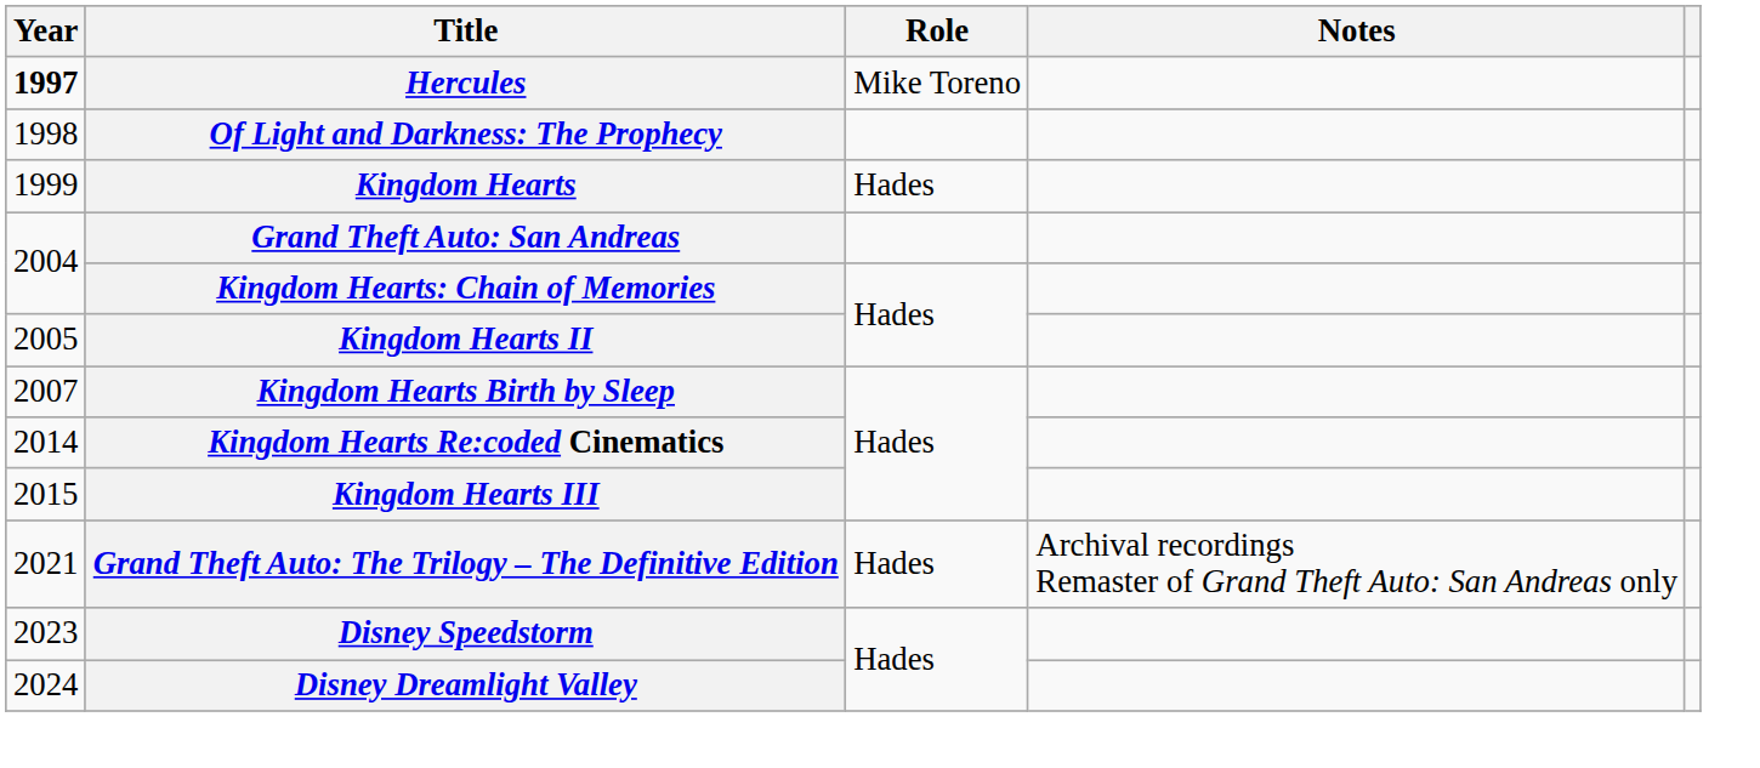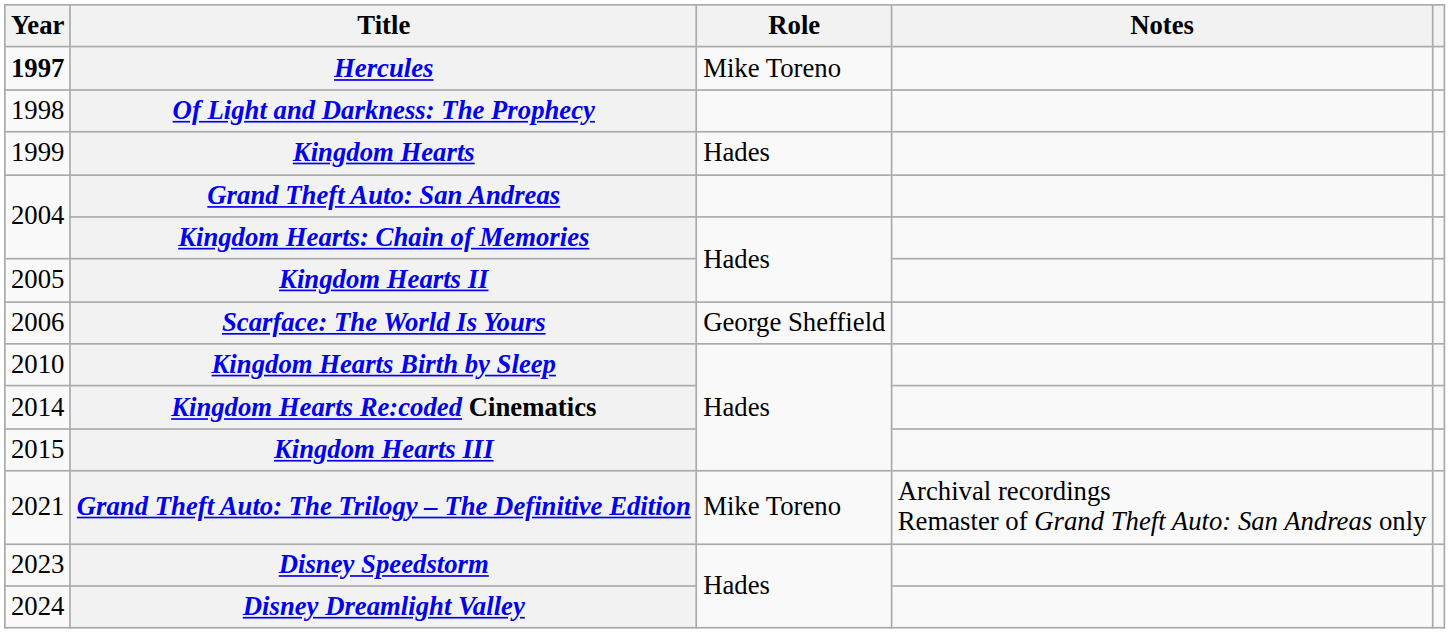 <table class="wikitable plainrowheaders sortable">
 <tr>
 <th scope="col">Year</th>
 <th scope="col">Title</th>
 <th scope="col">Role</th>
 <th scope="col">Notes</th>
 <th scope="col" class="unsortable"></th>
 </tr>
 <tr>
 <td><strong>1997</strong></td>
 <th scope=row><em><a href='#'>Hercules</a></em></th>
 <td>Mike Toreno</td>
 <td></td>
 <td align="center"></td>
 </tr>
 <tr>
 <td>1998</td>
 <th scope=row><em><a href='#'>Of Light and Darkness: The Prophecy</a></em></th>
 <td></td>
 <td></td>
 <td align="center"></td>
 </tr>
 <tr>
 <td>1999</td>
 <th scope=row><em><a href='#'>Kingdom Hearts</a></em></th>
 <td>Hades</td>
 <td></td>
 <td align="center"></td>
 </tr>
 <tr>
 <td rowspan="2">2004</td>
 <th scope=row><em><a href='#'>Grand Theft Auto: San Andreas</a></em></th>
 <td></td>
 <td></td>
 <td align="center"></td>
 </tr>
 <tr>
 <th scope=row><em><a href='#'>Kingdom Hearts: Chain of Memories</a></em></th>
 <td rowspan="2">Hades</td>
 <td></td>
 <td align="center"></td>
 </tr>
 <tr>
 <td>2005</td>
 <th scope=row><em><a href='#'>Kingdom Hearts II</a></em></th>
 <td></td>
 <td align="center"></td>
 </tr>
 <tr>
-<td>2007</td>
+<td>2006</td>
+<th scope=row><em><a href='#'>Scarface: The World Is Yours</a></em></th>
+<td>George Sheffield</td>
+<td></td>
+<td align="center"></td>
+</tr>
+<tr>
+<td>2010</td>
 <th scope=row><em><a href='#'>Kingdom Hearts Birth by Sleep</a></em></th>
 <td rowspan="3">Hades</td>
 <td></td>
 <td align="center"></td>
 </tr>
 <tr>
 <td>2014</td>
 <th scope=row><em><a href='#'>Kingdom Hearts Re:coded</a></em> Cinematics</th>
 <td></td>
 <td align="center"></td>
 </tr>
 <tr>
 <td>2015</td>
 <th scope=row><em><a href='#'>Kingdom Hearts III</a></em></th>
 <td></td>
 <td align="center"></td>
 </tr>
 <tr>
 <td>2021</td>
 <th scope=row><em><a href='#'>Grand Theft Auto: The Trilogy – The Definitive Edition</a></em></th>
-<td>Hades</td>
+<td>Mike Toreno</td>
 <td>Archival recordings<br>Remaster of <em>Grand Theft Auto: San Andreas</em> only</td>
 <td></td>
 </tr>
 <tr>
 <td>2023</td>
 <th scope=row><em><a href='#'>Disney Speedstorm</a></em></th>
 <td rowspan="2">Hades</td>
 <td></td>
 <td></td>
 </tr>
 <tr>
 <td rowspan="2">2024</td>
 <th scope=row><em><a href='#'>Disney Dreamlight Valley</a></em></th>
 <td></td>
 <td></td>
 </tr>
 </table>
